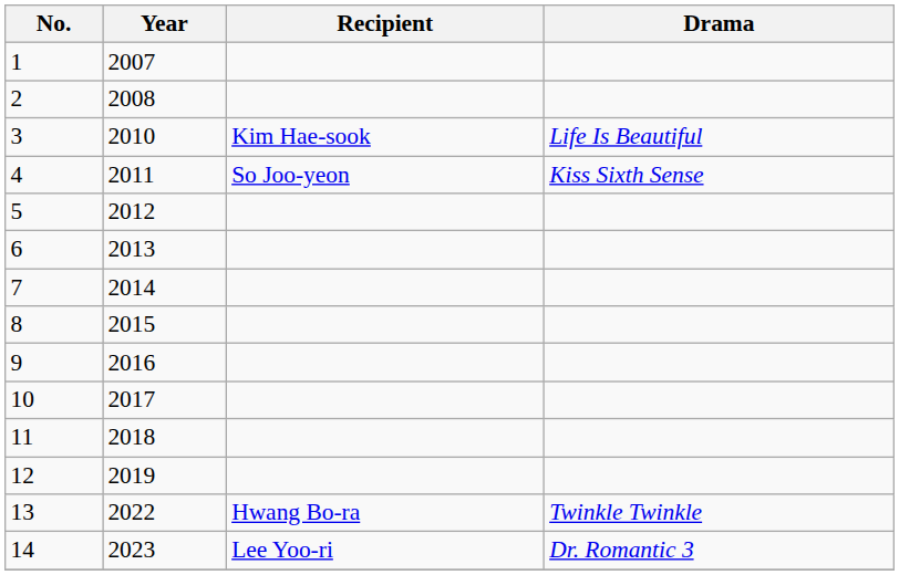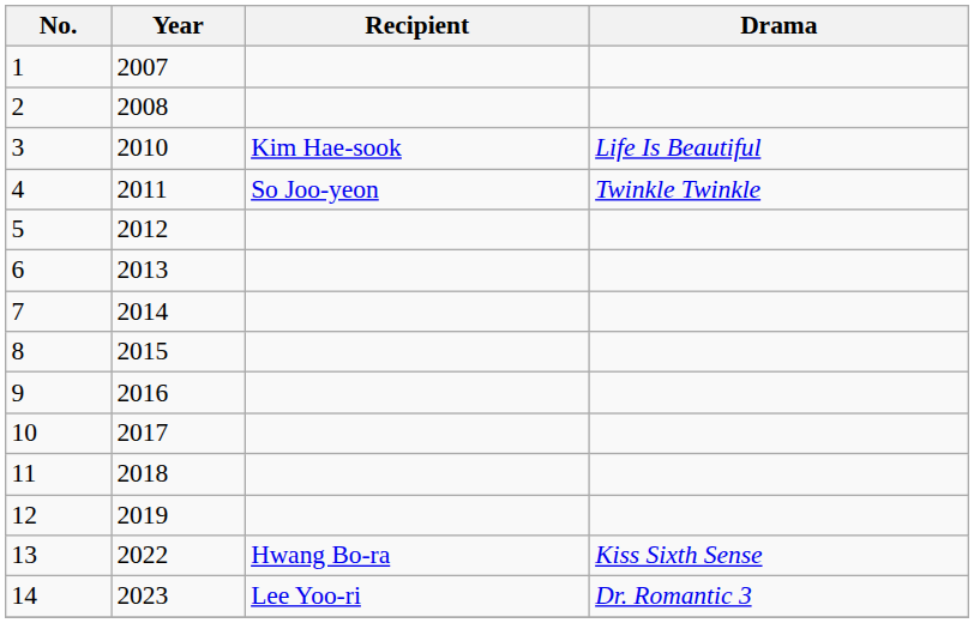 <table class="wikitable" style="width:600px">
 <tr>
 <th>No.</th>
 <th>Year</th>
 <th>Recipient</th>
 <th>Drama</th>
 </tr>
 <tr>
 <td>1</td>
 <td>2007</td>
 <td></td>
 <td></td>
 </tr>
 <tr>
 <td>2</td>
 <td>2008</td>
 <td></td>
 <td></td>
 </tr>
 <tr>
 <td>3</td>
 <td>2010</td>
 <td><a href='#'>Kim Hae-sook</a></td>
 <td><em><a href='#'>Life Is Beautiful</a></em></td>
 </tr>
 <tr>
 <td>4</td>
 <td>2011</td>
 <td><a href='#'>So Joo-yeon</a></td>
-<td><em><a href='#'>Kiss Sixth Sense</a></em></td>
+<td><em><a href='#'>Twinkle Twinkle</a></em></td>
 </tr>
 <tr>
 <td>5</td>
 <td>2012</td>
 <td></td>
 <td></td>
 </tr>
 <tr>
 <td>6</td>
 <td>2013</td>
 <td></td>
 <td></td>
 </tr>
 <tr>
 <td>7</td>
 <td>2014</td>
 <td></td>
 <td></td>
 </tr>
 <tr>
 <td>8</td>
 <td>2015</td>
 <td></td>
 <td></td>
 </tr>
 <tr>
 <td>9</td>
 <td>2016</td>
 <td></td>
 <td></td>
 </tr>
 <tr>
 <td>10</td>
 <td>2017</td>
 <td></td>
 <td></td>
 </tr>
 <tr>
 <td>11</td>
 <td>2018</td>
 <td></td>
 <td></td>
 </tr>
 <tr>
 <td>12</td>
 <td>2019</td>
 <td></td>
 <td></td>
 </tr>
 <tr>
 <td>13</td>
 <td>2022</td>
 <td><a href='#'>Hwang Bo-ra</a></td>
-<td><em><a href='#'>Twinkle Twinkle</a></em></td>
+<td><em><a href='#'>Kiss Sixth Sense</a></em></td>
 </tr>
 <tr>
 <td>14</td>
 <td>2023</td>
 <td><a href='#'>Lee Yoo-ri</a></td>
 <td><em><a href='#'>Dr. Romantic 3</a></em></td>
 </tr>
 <tr>
 </tr>
 </table>
